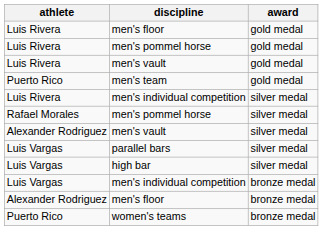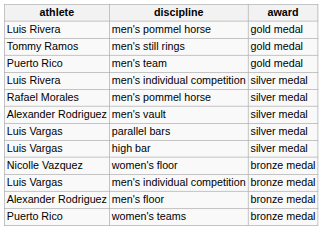 <table class="wikitable">
 <tr>
 <th>athlete</th>
 <th>discipline</th>
 <th>award</th>
 </tr>
 <tr>
 <td>Luis Rivera</td>
-<td>men's floor</td>
-<td>gold medal</td>
-</tr>
-<tr>
-<td>Luis Rivera</td>
 <td>men's pommel horse</td>
 <td>gold medal</td>
 </tr>
 <tr>
-<td>Luis Rivera</td>
-<td>men's vault</td>
+<td>Tommy Ramos</td>
+<td>men's still rings</td>
 <td>gold medal</td>
 </tr>
 <tr>
 <td>Puerto Rico</td>
 <td>men's team</td>
 <td>gold medal</td>
 </tr>
 <tr>
 <td>Luis Rivera</td>
 <td>men's individual competition</td>
 <td>silver medal</td>
 </tr>
 <tr>
 <td>Rafael Morales</td>
 <td>men's pommel horse</td>
 <td>silver medal</td>
 </tr>
 <tr>
 <td>Alexander Rodriguez</td>
 <td>men's vault</td>
 <td>silver medal</td>
 </tr>
 <tr>
 <td>Luis Vargas</td>
 <td>parallel bars</td>
 <td>silver medal</td>
 </tr>
 <tr>
 <td>Luis Vargas</td>
 <td>high bar</td>
 <td>silver medal</td>
 </tr>
 <tr>
+<td>Nicolle Vazquez</td>
+<td>women's floor</td>
+<td>bronze medal</td>
+</tr>
+<tr>
 <td>Luis Vargas</td>
 <td>men's individual competition</td>
 <td>bronze medal</td>
 </tr>
 <tr>
 <td>Alexander Rodriguez</td>
 <td>men's floor</td>
 <td>bronze medal</td>
 </tr>
 <tr>
 <td>Puerto Rico</td>
 <td>women's teams</td>
 <td>bronze medal</td>
 </tr>
 </table>
